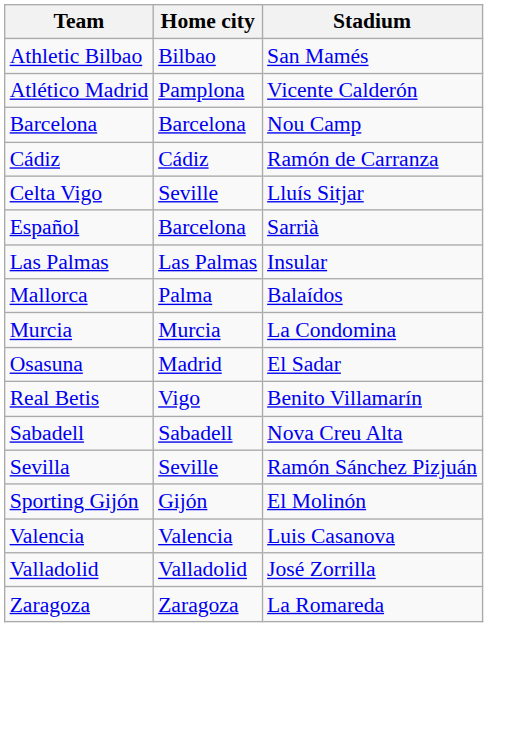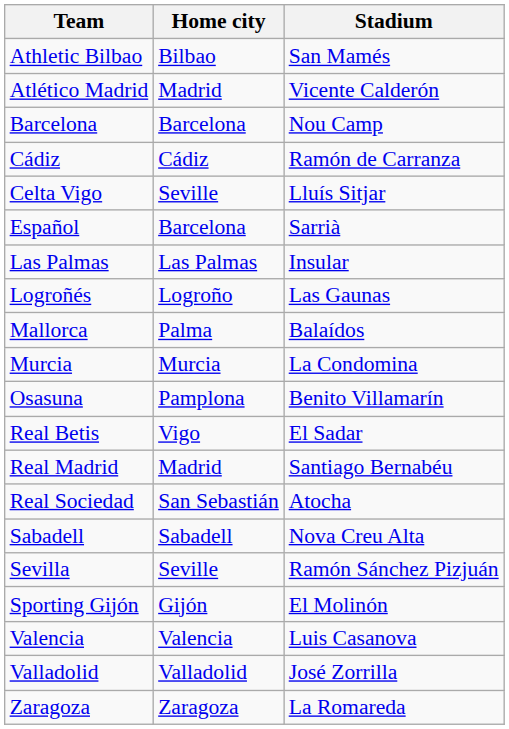 <table class="wikitable sortable" style="text-align: left;">
 <tr>
 <th>Team</th>
 <th>Home city</th>
 <th>Stadium</th>
 </tr>
 <tr>
 <td><a href='#'>Athletic Bilbao</a></td>
 <td><a href='#'>Bilbao</a></td>
 <td><a href='#'>San Mamés</a></td>
 </tr>
 <tr>
 <td><a href='#'>Atlético Madrid</a></td>
-<td><a href='#'>Pamplona</a></td>
+<td><a href='#'>Madrid</a></td>
 <td><a href='#'>Vicente Calderón</a></td>
 </tr>
 <tr>
 <td><a href='#'>Barcelona</a></td>
 <td><a href='#'>Barcelona</a></td>
 <td><a href='#'>Nou Camp</a></td>
 </tr>
 <tr>
 <td><a href='#'>Cádiz</a></td>
 <td><a href='#'>Cádiz</a></td>
 <td><a href='#'>Ramón de Carranza</a></td>
 </tr>
 <tr>
 <td><a href='#'>Celta Vigo</a></td>
 <td><a href='#'>Seville</a></td>
 <td><a href='#'>Lluís Sitjar</a></td>
 </tr>
 <tr>
 <td><a href='#'>Español</a></td>
 <td><a href='#'>Barcelona</a></td>
 <td><a href='#'>Sarrià</a></td>
 </tr>
 <tr>
 <td><a href='#'>Las Palmas</a></td>
 <td><a href='#'>Las Palmas</a></td>
 <td><a href='#'>Insular</a></td>
 </tr>
 <tr>
+<td><a href='#'>Logroñés</a></td>
+<td><a href='#'>Logroño</a></td>
+<td><a href='#'>Las Gaunas</a></td>
+</tr>
+<tr>
 <td><a href='#'>Mallorca</a></td>
 <td><a href='#'>Palma</a></td>
 <td><a href='#'>Balaídos</a></td>
 </tr>
 <tr>
 <td><a href='#'>Murcia</a></td>
 <td><a href='#'>Murcia</a></td>
 <td><a href='#'>La Condomina</a></td>
 </tr>
 <tr>
 <td><a href='#'>Osasuna</a></td>
-<td><a href='#'>Madrid</a></td>
-<td><a href='#'>El Sadar</a></td>
+<td><a href='#'>Pamplona</a></td>
+<td><a href='#'>Benito Villamarín</a></td>
 </tr>
 <tr>
 <td><a href='#'>Real Betis</a></td>
 <td><a href='#'>Vigo</a></td>
-<td><a href='#'>Benito Villamarín</a></td>
+<td><a href='#'>El Sadar</a></td>
+</tr>
+<tr>
+<td><a href='#'>Real Madrid</a></td>
+<td><a href='#'>Madrid</a></td>
+<td><a href='#'>Santiago Bernabéu</a></td>
+</tr>
+<tr>
+<td><a href='#'>Real Sociedad</a></td>
+<td><a href='#'>San Sebastián</a></td>
+<td><a href='#'>Atocha</a></td>
 </tr>
 <tr>
 <td><a href='#'>Sabadell</a></td>
 <td><a href='#'>Sabadell</a></td>
 <td><a href='#'>Nova Creu Alta</a></td>
 </tr>
 <tr>
 <td><a href='#'>Sevilla</a></td>
 <td><a href='#'>Seville</a></td>
 <td><a href='#'>Ramón Sánchez Pizjuán</a></td>
 </tr>
 <tr>
 <td><a href='#'>Sporting Gijón</a></td>
 <td><a href='#'>Gijón</a></td>
 <td><a href='#'>El Molinón</a></td>
 </tr>
 <tr>
 <td><a href='#'>Valencia</a></td>
 <td><a href='#'>Valencia</a></td>
 <td><a href='#'>Luis Casanova</a></td>
 </tr>
 <tr>
 <td><a href='#'>Valladolid</a></td>
 <td><a href='#'>Valladolid</a></td>
 <td><a href='#'>José Zorrilla</a></td>
 </tr>
 <tr>
 <td><a href='#'>Zaragoza</a></td>
 <td><a href='#'>Zaragoza</a></td>
 <td><a href='#'>La Romareda</a></td>
 </tr>
 </table>
